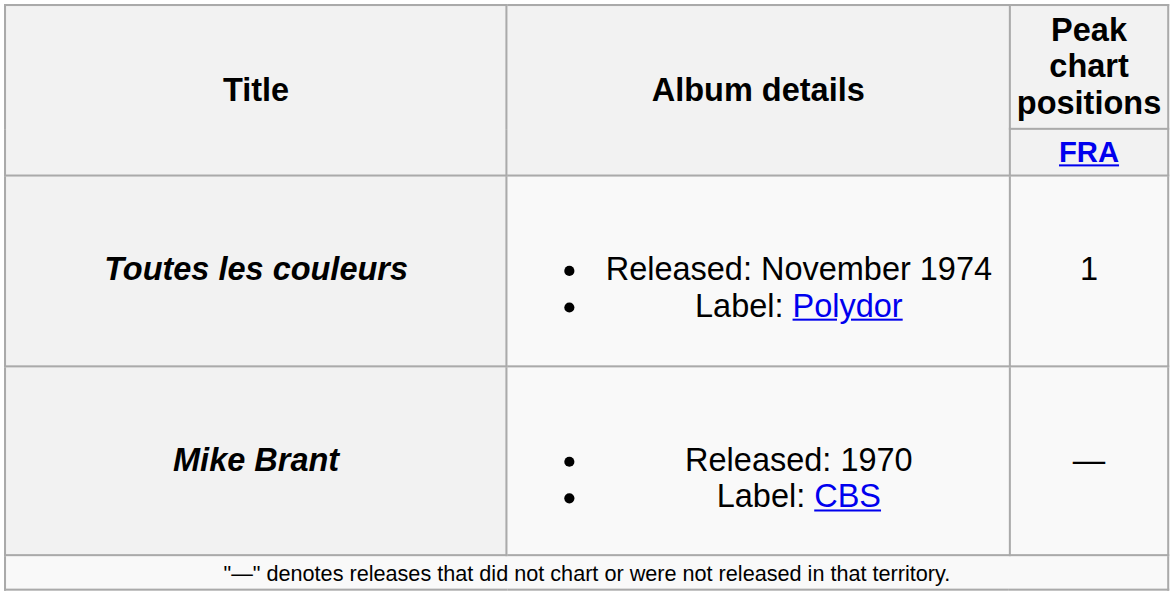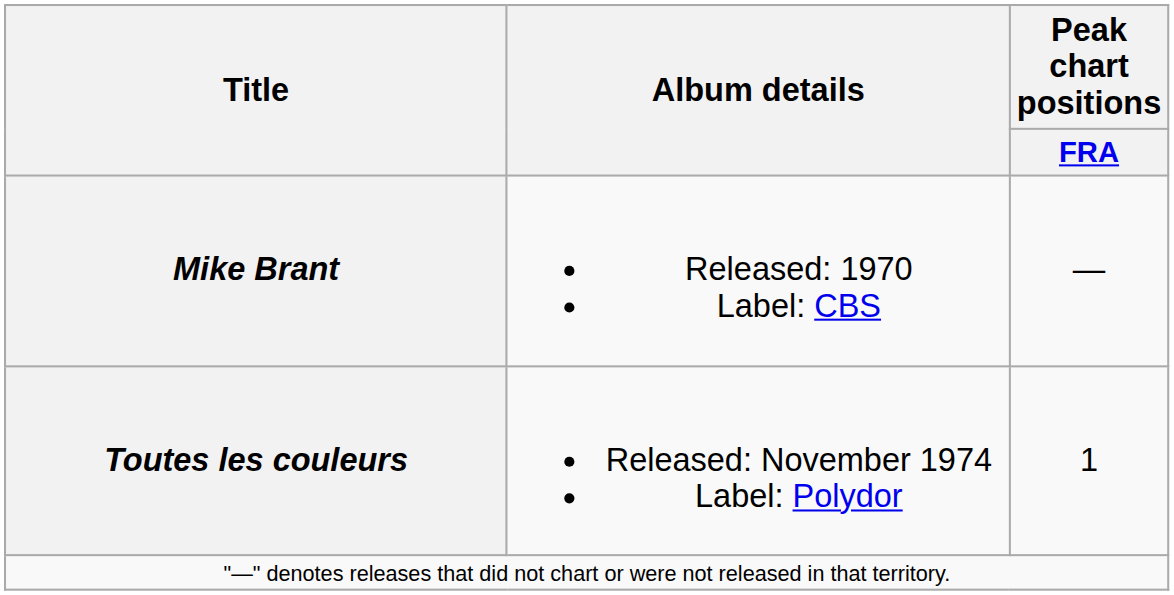 <table class="wikitable plainrowheaders" style="text-align:center;">
 <tr>
 <th scope="col" rowspan="2" style="width:15em;">Title</th>
 <th scope="col" rowspan="2" style="width:15em;">Album details</th>
 <th>Peak chart positions</th>
 </tr>
 <tr>
 <th scope="col" style="width:3em;font-size:90%;"><a href='#'>FRA</a><br></th>
 </tr>
 <tr>
+<th scope="row"><em>Mike Brant</em></th>
+<td><br><ul><li>Released: 1970</li><li>Label: <a href='#'>CBS</a></li></ul></td>
+<td>—</td>
+</tr>
+<tr>
 <th scope="row"><em>Toutes les couleurs</em></th>
 <td><br><ul><li>Released: November 1974</li><li>Label: <a href='#'>Polydor</a></li></ul></td>
 <td>1</td>
 </tr>
 <tr>
-<th scope="row"><em>Mike Brant</em></th>
-<td><br><ul><li>Released: 1970</li><li>Label: <a href='#'>CBS</a></li></ul></td>
-<td>—</td>
-</tr>
-<tr>
 <td colspan="3" style="font-size:8pt">"—" denotes releases that did not chart or were not released in that territory.</td>
 </tr>
 </table>
